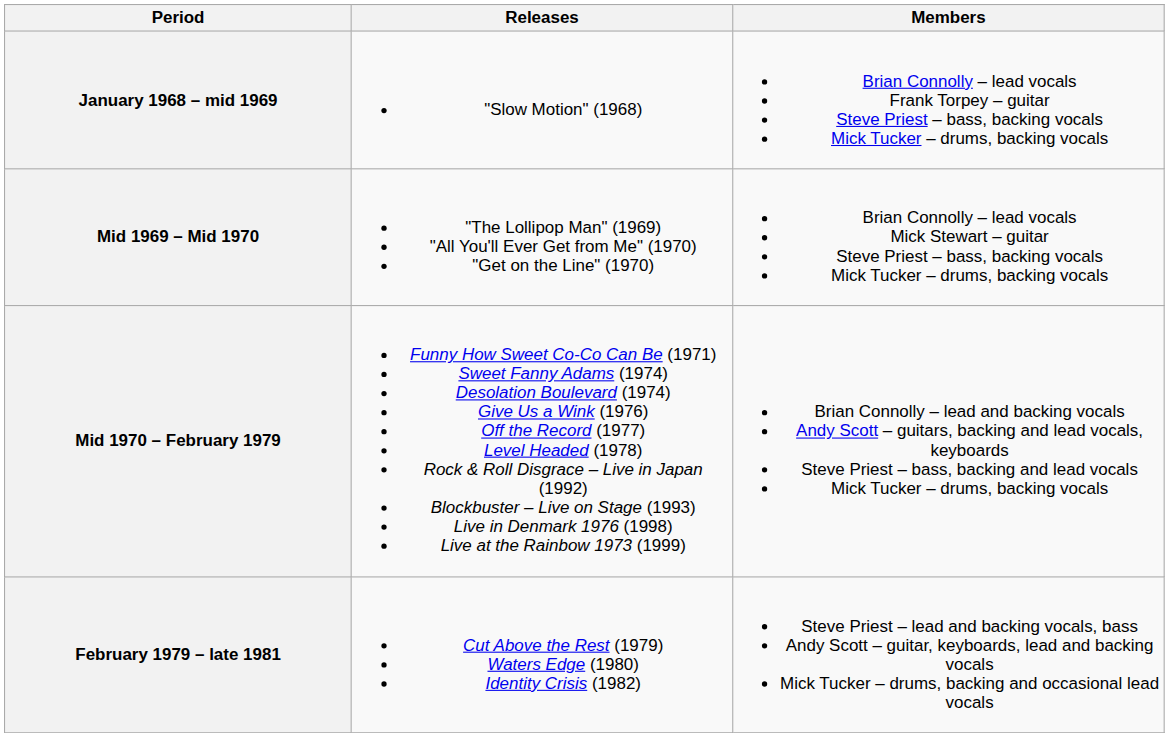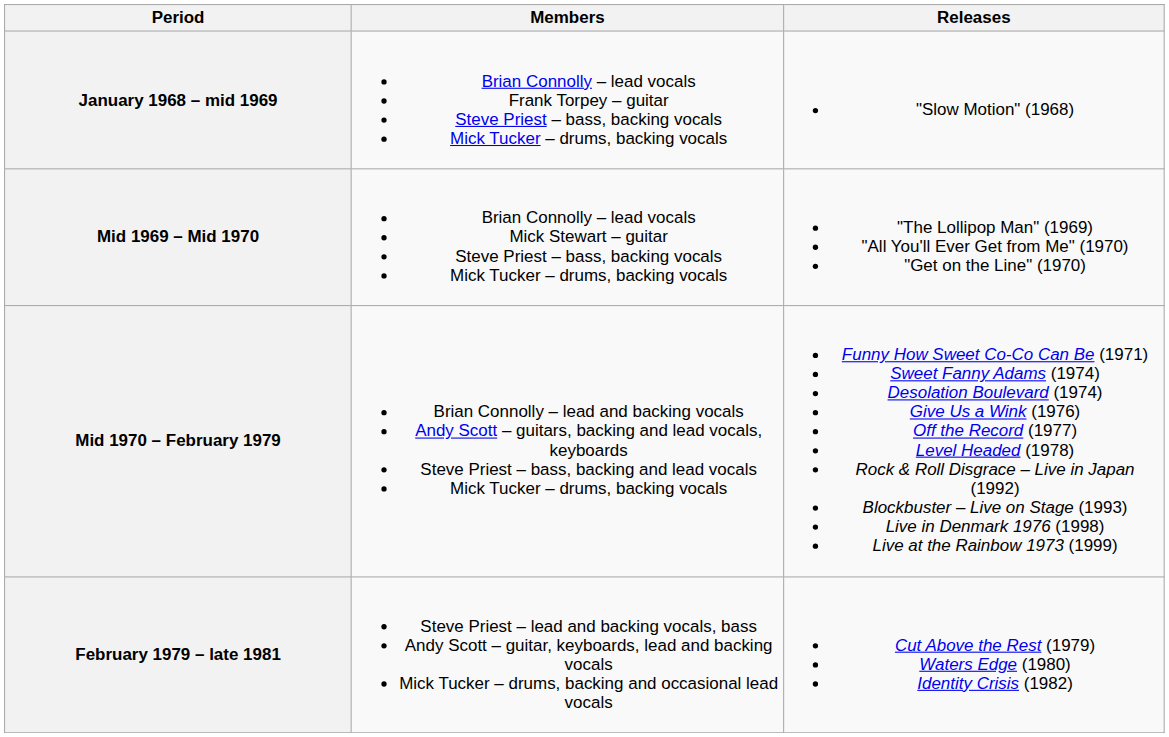 <table class="wikitable plainrowheaders" style="text-align:center;">
 <tr>
 <th scope="col" style="width:20em;">Period</th>
+<th scope="col" style="width:25em;">Members</th>
 <th scope="col" style="width:22em;">Releases</th>
-<th scope="col" style="width:25em;">Members</th>
 </tr>
 <tr>
 <th scope="col">January 1968 – mid 1969</th>
+<td><br><ul><li><a href='#'>Brian Connolly</a> – lead vocals</li><li>Frank Torpey – guitar</li><li><a href='#'>Steve Priest</a> – bass, backing vocals</li><li><a href='#'>Mick Tucker</a> – drums, backing vocals</li></ul></td>
 <td><br><ul><li>"Slow Motion" (1968)</li></ul></td>
-<td><br><ul><li><a href='#'>Brian Connolly</a> – lead vocals</li><li>Frank Torpey – guitar</li><li><a href='#'>Steve Priest</a> – bass, backing vocals</li><li><a href='#'>Mick Tucker</a> – drums, backing vocals</li></ul></td>
 </tr>
 <tr>
 <th scope="col">Mid 1969 – Mid 1970</th>
+<td><br><ul><li>Brian Connolly – lead vocals</li><li>Mick Stewart – guitar</li><li>Steve Priest – bass, backing vocals</li><li>Mick Tucker – drums, backing vocals</li></ul></td>
 <td><br><ul><li>"The Lollipop Man" (1969)</li><li>"All You'll Ever Get from Me" (1970)</li><li>"Get on the Line" (1970)</li></ul></td>
-<td><br><ul><li>Brian Connolly – lead vocals</li><li>Mick Stewart – guitar</li><li>Steve Priest – bass, backing vocals</li><li>Mick Tucker – drums, backing vocals</li></ul></td>
 </tr>
 <tr>
 <th scope="col">Mid 1970 – February 1979</th>
+<td><br><ul><li>Brian Connolly – lead and backing vocals</li><li><a href='#'>Andy Scott</a> – guitars, backing and lead vocals, keyboards</li><li>Steve Priest – bass, backing and lead vocals</li><li>Mick Tucker – drums, backing vocals</li></ul></td>
 <td><br><ul><li><em><a href='#'>Funny How Sweet Co-Co Can Be</a></em> (1971)</li><li><em><a href='#'>Sweet Fanny Adams</a></em> (1974)</li><li><em><a href='#'>Desolation Boulevard</a></em> (1974)</li><li><em><a href='#'>Give Us a Wink</a></em> (1976)</li><li><em><a href='#'>Off the Record</a></em> (1977)</li><li><em><a href='#'>Level Headed</a></em> (1978)</li><li><em>Rock & Roll Disgrace – Live in Japan</em> (1992)</li><li><em>Blockbuster – Live on Stage</em> (1993)</li><li><em>Live in Denmark 1976</em> (1998)</li><li><em>Live at the Rainbow 1973</em> (1999)</li></ul></td>
-<td><br><ul><li>Brian Connolly – lead and backing vocals</li><li><a href='#'>Andy Scott</a> – guitars, backing and lead vocals, keyboards</li><li>Steve Priest – bass, backing and lead vocals</li><li>Mick Tucker – drums, backing vocals</li></ul></td>
 </tr>
 <tr>
 <th scope="col">February 1979 – late 1981</th>
+<td><br><ul><li>Steve Priest – lead and backing vocals, bass</li><li>Andy Scott – guitar, keyboards, lead and backing vocals</li><li>Mick Tucker – drums, backing and occasional lead vocals</li></ul></td>
 <td><br><ul><li><em><a href='#'>Cut Above the Rest</a></em> (1979)</li><li><em><a href='#'>Waters Edge</a></em> (1980)</li><li><em><a href='#'>Identity Crisis</a></em> (1982)</li></ul></td>
-<td><br><ul><li>Steve Priest – lead and backing vocals, bass</li><li>Andy Scott – guitar, keyboards, lead and backing vocals</li><li>Mick Tucker – drums, backing and occasional lead vocals</li></ul></td>
 </tr>
 </table>
